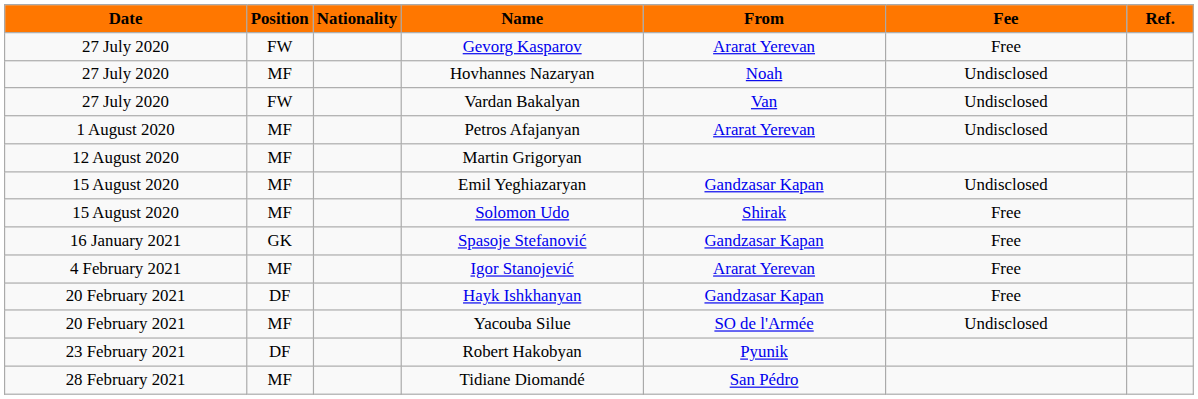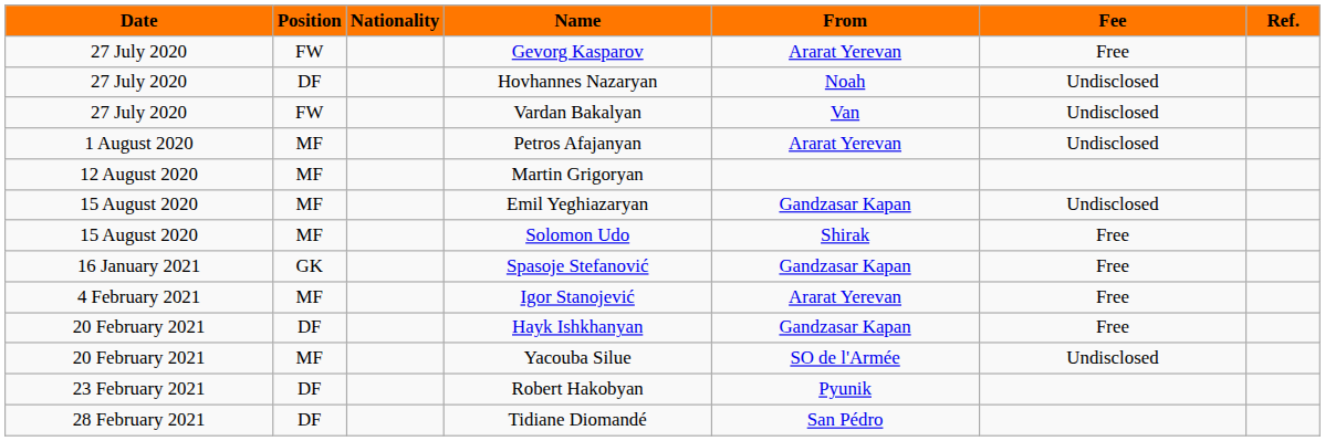 <table class="wikitable"  style="text-align:center; font-size:90%; ">
 <tr>
 <th style="background:#FF7700; color:#000000; width:200px;">Date</th>
 <th style="background:#FF7700; color:#000000; width:50px;">Position</th>
 <th style="background:#FF7700; color:#000000; width:50px;">Nationality</th>
 <th style="background:#FF7700; color:#000000; width:200px;">Name</th>
 <th style="background:#FF7700; color:#000000; width:200px;">From</th>
 <th style="background:#FF7700; color:#000000; width:200px;">Fee</th>
 <th style="background:#FF7700; color:#000000; width:50px;">Ref.</th>
 </tr>
 <tr>
 <td>27 July 2020</td>
 <td>FW</td>
 <td></td>
 <td><a href='#'>Gevorg Kasparov</a></td>
 <td><a href='#'>Ararat Yerevan</a></td>
 <td>Free</td>
 <td></td>
 </tr>
 <tr>
 <td>27 July 2020</td>
-<td>MF</td>
+<td>DF</td>
 <td></td>
 <td>Hovhannes Nazaryan</td>
 <td><a href='#'>Noah</a></td>
 <td>Undisclosed</td>
 <td></td>
 </tr>
 <tr>
 <td>27 July 2020</td>
 <td>FW</td>
 <td></td>
 <td>Vardan Bakalyan</td>
 <td><a href='#'>Van</a></td>
 <td>Undisclosed</td>
 <td></td>
 </tr>
 <tr>
 <td>1 August 2020</td>
 <td>MF</td>
 <td></td>
 <td>Petros Afajanyan</td>
 <td><a href='#'>Ararat Yerevan</a></td>
 <td>Undisclosed</td>
 <td></td>
 </tr>
 <tr>
 <td>12 August 2020</td>
 <td>MF</td>
 <td></td>
 <td>Martin Grigoryan</td>
 <td></td>
 <td></td>
 <td></td>
 </tr>
 <tr>
 <td>15 August 2020</td>
 <td>MF</td>
 <td></td>
 <td>Emil Yeghiazaryan</td>
 <td><a href='#'>Gandzasar Kapan</a></td>
 <td>Undisclosed</td>
 <td></td>
 </tr>
 <tr>
 <td>15 August 2020</td>
 <td>MF</td>
 <td></td>
 <td><a href='#'>Solomon Udo</a></td>
 <td><a href='#'>Shirak</a></td>
 <td>Free</td>
 <td></td>
 </tr>
 <tr>
 <td>16 January 2021</td>
 <td>GK</td>
 <td></td>
 <td><a href='#'>Spasoje Stefanović</a></td>
 <td><a href='#'>Gandzasar Kapan</a></td>
 <td>Free</td>
 <td></td>
 </tr>
 <tr>
 <td>4 February 2021</td>
 <td>MF</td>
 <td></td>
 <td><a href='#'>Igor Stanojević</a></td>
 <td><a href='#'>Ararat Yerevan</a></td>
 <td>Free</td>
 <td></td>
 </tr>
 <tr>
 <td>20 February 2021</td>
 <td>DF</td>
 <td></td>
 <td><a href='#'>Hayk Ishkhanyan</a></td>
 <td><a href='#'>Gandzasar Kapan</a></td>
 <td>Free</td>
 <td></td>
 </tr>
 <tr>
 <td>20 February 2021</td>
 <td>MF</td>
 <td></td>
 <td>Yacouba Silue</td>
 <td><a href='#'>SO de l'Armée</a></td>
 <td>Undisclosed</td>
 <td></td>
 </tr>
 <tr>
 <td>23 February 2021</td>
 <td>DF</td>
 <td></td>
 <td>Robert Hakobyan</td>
 <td><a href='#'>Pyunik</a></td>
 <td></td>
 <td></td>
 </tr>
 <tr>
 <td>28 February 2021</td>
-<td>MF</td>
+<td>DF</td>
 <td></td>
 <td>Tidiane Diomandé</td>
 <td><a href='#'>San Pédro</a></td>
 <td></td>
 <td></td>
 </tr>
 </table>
